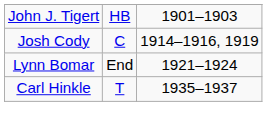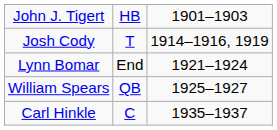 <table class="wikitable" style="text-align:center">
 <tr>
 </tr>
 <tr>
 <td><a href='#'>John J. Tigert</a></td>
 <td><a href='#'>HB</a></td>
 <td>1901–1903</td>
 </tr>
 <tr>
 <td><a href='#'>Josh Cody</a></td>
-<td><a href='#'>C</a></td>
+<td><a href='#'>T</a></td>
 <td>1914–1916, 1919</td>
 </tr>
 <tr>
 <td><a href='#'>Lynn Bomar</a></td>
 <td>End</td>
 <td>1921–1924</td>
 </tr>
 <tr>
+<td><a href='#'>William Spears</a></td>
+<td><a href='#'>QB</a></td>
+<td>1925–1927</td>
+</tr>
+<tr>
 <td><a href='#'>Carl Hinkle</a></td>
-<td><a href='#'>T</a></td>
+<td><a href='#'>C</a></td>
 <td>1935–1937</td>
 </tr>
 </table>
